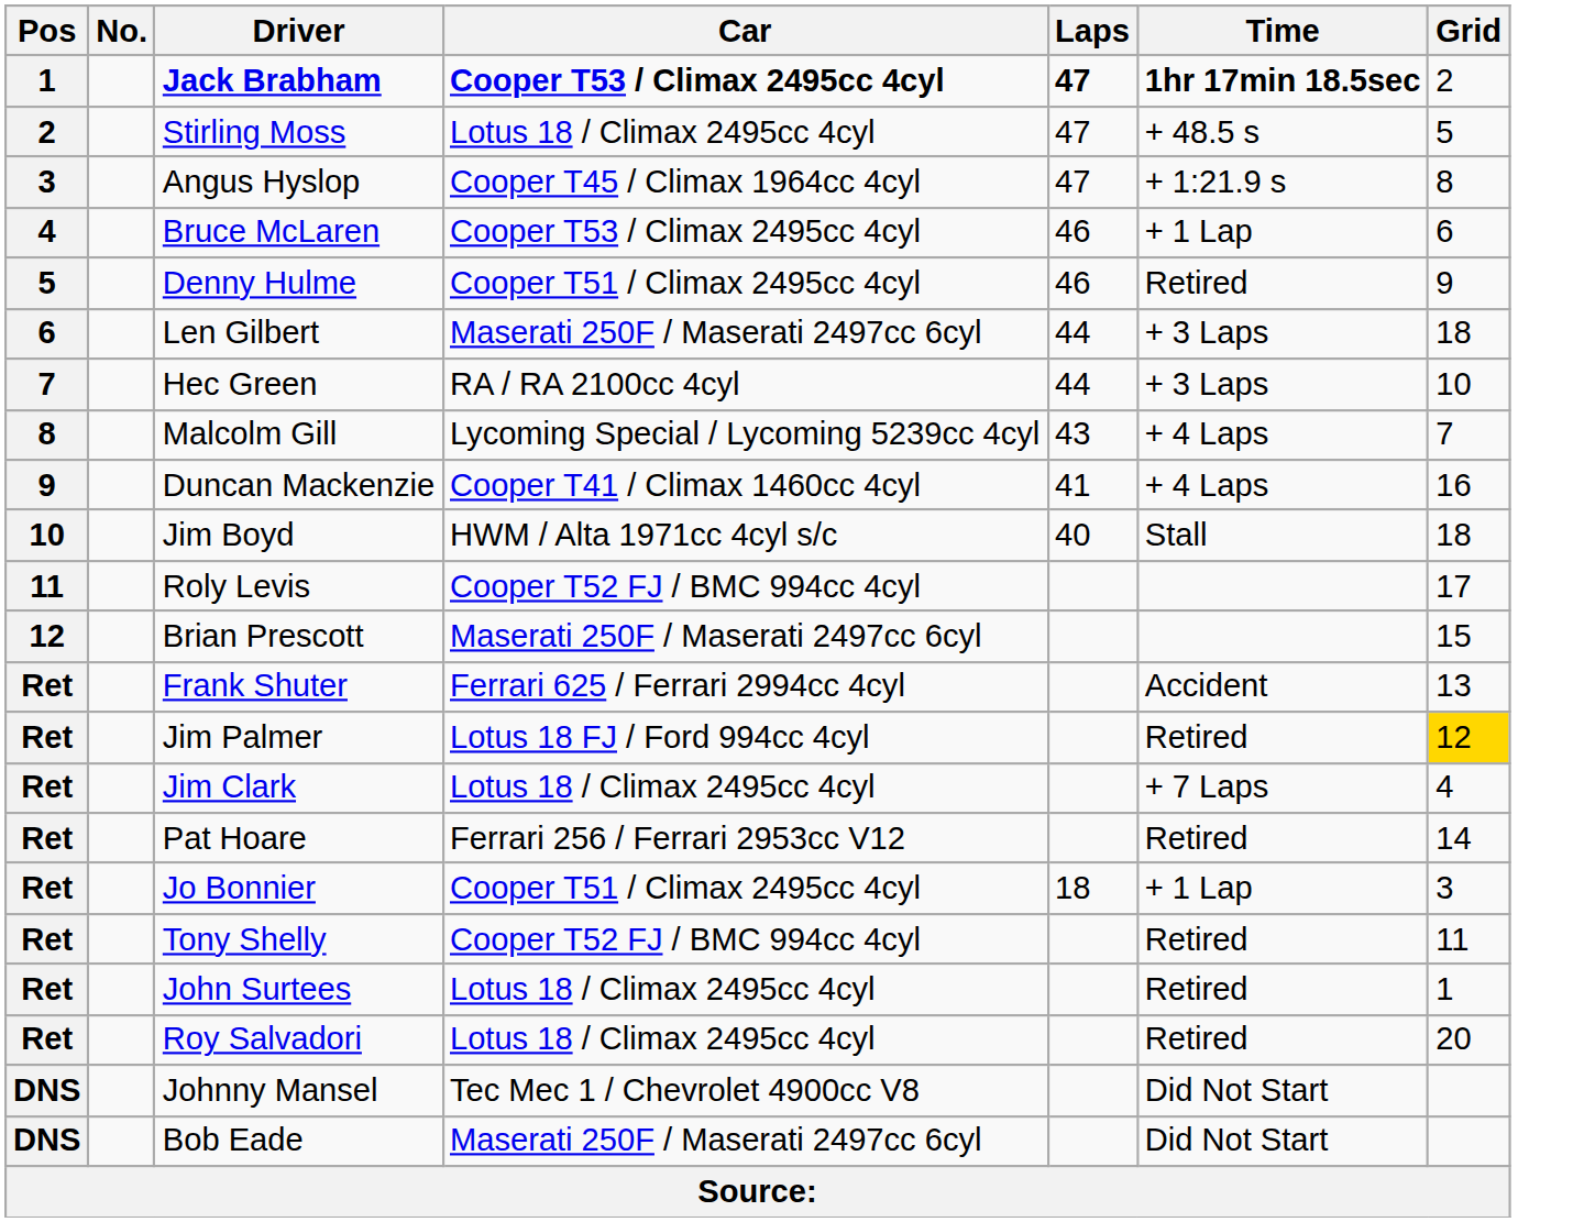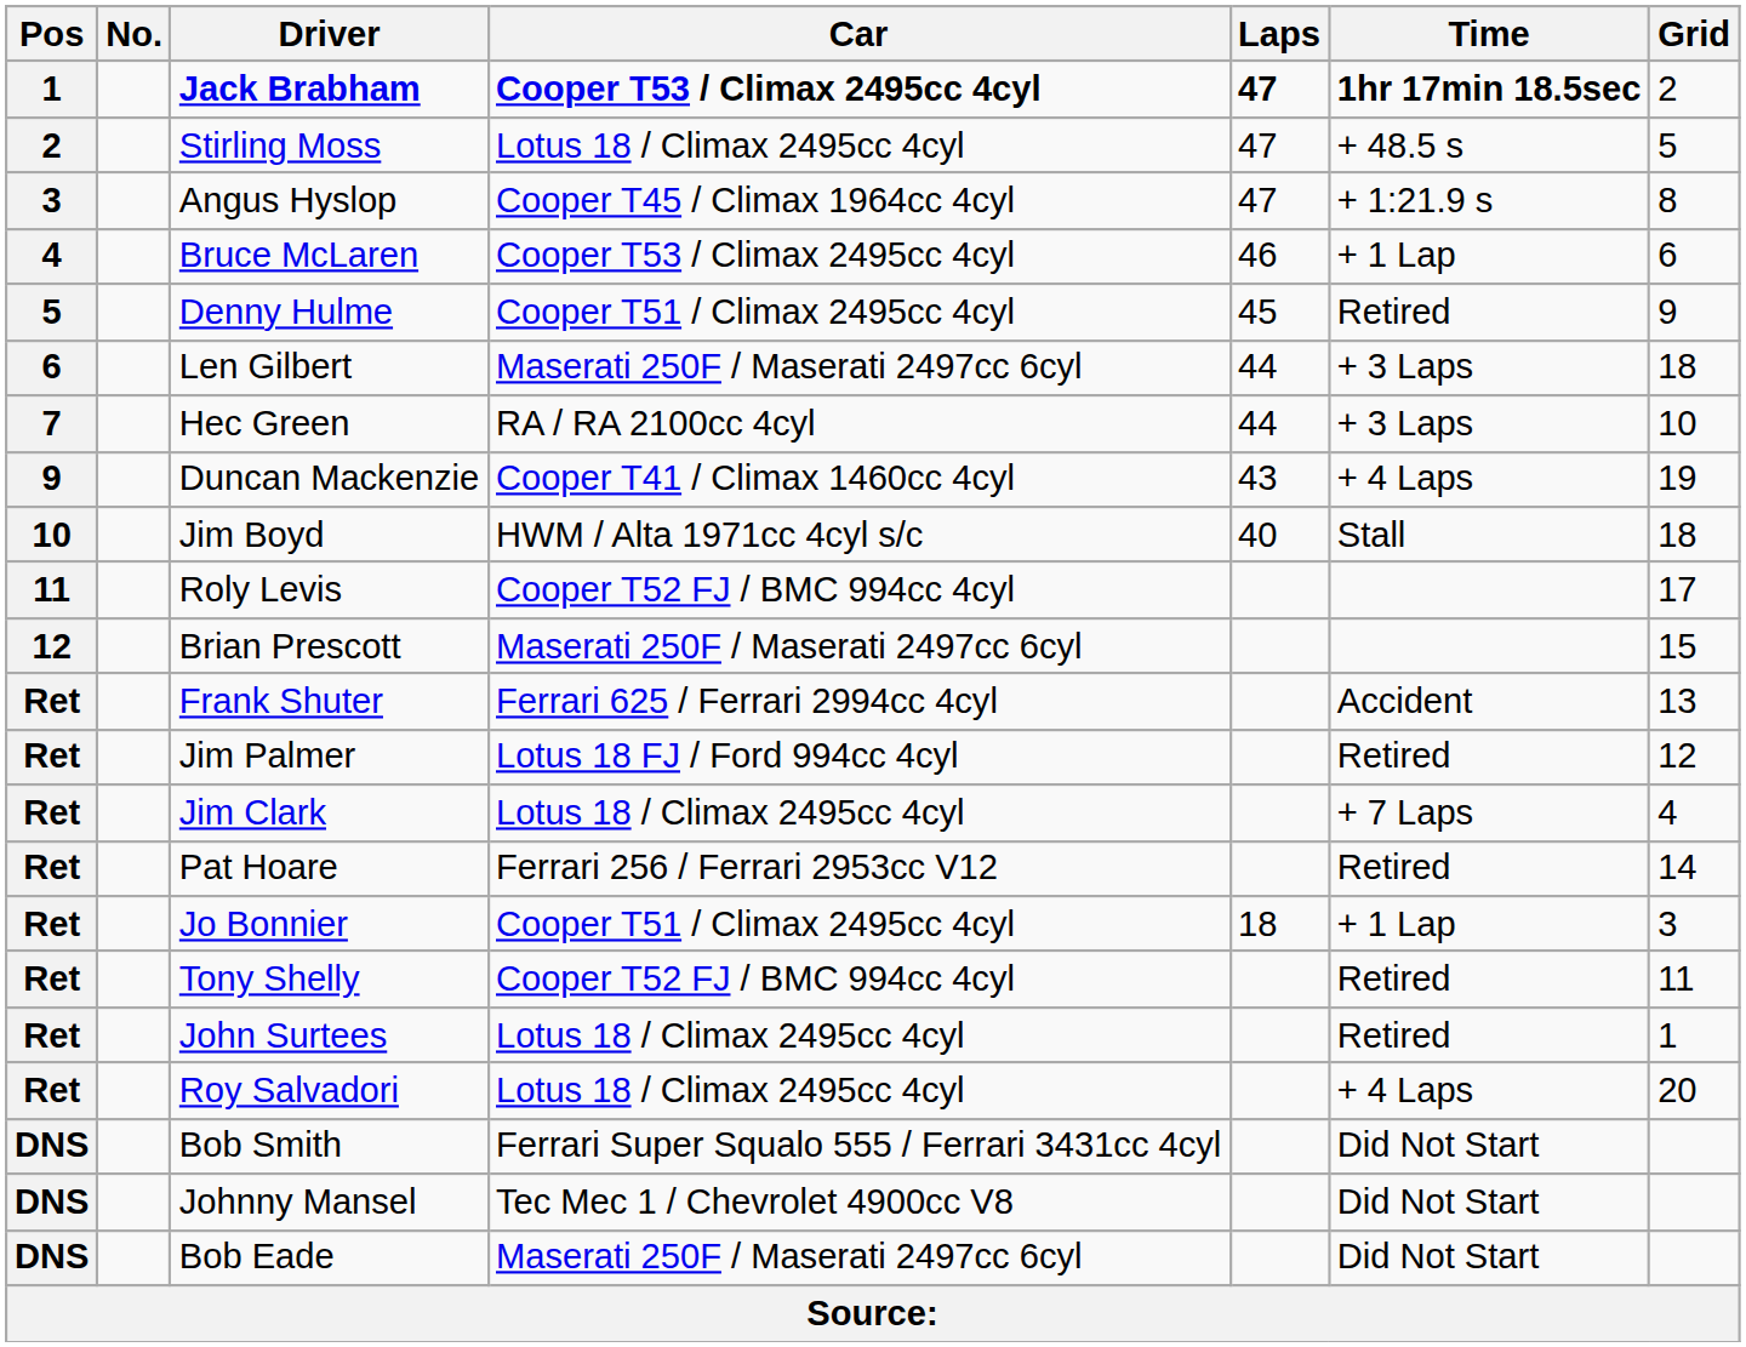 <table class="wikitable" style="font-size: 85%;">
 <tr>
 <th>Pos</th>
 <th>No.</th>
 <th>Driver</th>
 <th>Car</th>
 <th>Laps</th>
 <th>Time</th>
 <th>Grid</th>
 </tr>
 <tr>
 <th><strong>1</strong></th>
 <td></td>
 <td><strong> <a href='#'>Jack Brabham</a></strong></td>
 <td><strong><a href='#'>Cooper T53</a> / Climax 2495cc 4cyl</strong></td>
 <td><strong>47</strong></td>
 <td><strong>1hr 17min 18.5sec</strong></td>
 <td>2</td>
 </tr>
 <tr>
 <th>2</th>
 <td></td>
 <td> <a href='#'>Stirling Moss</a></td>
 <td><a href='#'>Lotus 18</a> / Climax 2495cc 4cyl</td>
 <td>47</td>
 <td>+ 48.5 s</td>
 <td>5</td>
 </tr>
 <tr>
 <th>3</th>
 <td></td>
 <td> Angus Hyslop</td>
 <td><a href='#'>Cooper T45</a> / Climax 1964cc 4cyl</td>
 <td>47</td>
 <td>+ 1:21.9 s</td>
 <td>8</td>
 </tr>
 <tr>
 <th>4</th>
 <td></td>
 <td> <a href='#'>Bruce McLaren</a></td>
 <td><a href='#'>Cooper T53</a> / Climax 2495cc 4cyl</td>
 <td>46</td>
 <td>+ 1 Lap</td>
 <td>6</td>
 </tr>
 <tr>
 <th>5</th>
 <td></td>
 <td> <a href='#'>Denny Hulme</a></td>
 <td><a href='#'>Cooper T51</a> / Climax 2495cc 4cyl</td>
-<td>46</td>
+<td>45</td>
 <td>Retired</td>
 <td>9</td>
 </tr>
 <tr>
 <th>6</th>
 <td></td>
 <td> Len Gilbert</td>
 <td><a href='#'>Maserati 250F</a> / Maserati 2497cc 6cyl</td>
 <td>44</td>
 <td>+ 3 Laps</td>
 <td>18</td>
 </tr>
 <tr>
 <th>7</th>
 <td></td>
 <td> Hec Green</td>
 <td>RA / RA 2100cc 4cyl</td>
 <td>44</td>
 <td>+ 3 Laps</td>
 <td>10</td>
 </tr>
 <tr>
-<th>8</th>
-<td></td>
-<td> Malcolm Gill</td>
-<td>Lycoming Special / Lycoming 5239cc 4cyl</td>
-<td>43</td>
-<td>+ 4 Laps</td>
-<td>7</td>
-</tr>
-<tr>
 <th>9</th>
 <td></td>
 <td> Duncan Mackenzie</td>
 <td><a href='#'>Cooper T41</a> / Climax 1460cc 4cyl</td>
-<td>41</td>
+<td>43</td>
 <td>+ 4 Laps</td>
-<td>16</td>
+<td>19</td>
 </tr>
 <tr>
 <th>10</th>
 <td></td>
 <td> Jim Boyd</td>
 <td>HWM / Alta 1971cc 4cyl s/c</td>
 <td>40</td>
 <td>Stall</td>
 <td>18</td>
 </tr>
 <tr>
 <th>11</th>
 <td></td>
 <td> Roly Levis</td>
 <td><a href='#'>Cooper T52 FJ</a> / BMC 994cc 4cyl</td>
 <td></td>
 <td></td>
 <td>17</td>
 </tr>
 <tr>
 <th>12</th>
 <td></td>
 <td> Brian Prescott</td>
 <td><a href='#'>Maserati 250F</a> / Maserati 2497cc 6cyl</td>
 <td></td>
 <td></td>
 <td>15</td>
 </tr>
 <tr>
 <th>Ret</th>
 <td></td>
 <td> <a href='#'>Frank Shuter</a></td>
 <td><a href='#'>Ferrari 625</a> / Ferrari 2994cc 4cyl</td>
 <td></td>
 <td>Accident</td>
 <td>13</td>
 </tr>
 <tr>
 <th>Ret</th>
 <td></td>
 <td> Jim Palmer</td>
 <td><a href='#'>Lotus 18 FJ</a> / Ford 994cc 4cyl</td>
 <td></td>
 <td>Retired</td>
-<td style="background: gold;">12</td>
+<td>12</td>
 </tr>
 <tr>
 <th>Ret</th>
 <td></td>
 <td> <a href='#'>Jim Clark</a></td>
 <td><a href='#'>Lotus 18</a> / Climax 2495cc 4cyl</td>
 <td></td>
 <td>+ 7 Laps</td>
 <td>4</td>
 </tr>
 <tr>
 <th>Ret</th>
 <td></td>
 <td> Pat Hoare</td>
 <td>Ferrari 256 / Ferrari 2953cc V12</td>
 <td></td>
 <td>Retired</td>
 <td>14</td>
 </tr>
 <tr>
 <th>Ret</th>
 <td></td>
 <td> <a href='#'>Jo Bonnier</a></td>
 <td><a href='#'>Cooper T51</a> / Climax 2495cc 4cyl</td>
 <td>18</td>
 <td>+ 1 Lap</td>
 <td>3</td>
 </tr>
 <tr>
 <th>Ret</th>
 <td></td>
 <td> <a href='#'>Tony Shelly</a></td>
 <td><a href='#'>Cooper T52 FJ</a> / BMC 994cc 4cyl</td>
 <td></td>
 <td>Retired</td>
 <td>11</td>
 </tr>
 <tr>
 <th>Ret</th>
 <td></td>
 <td> <a href='#'>John Surtees</a></td>
 <td><a href='#'>Lotus 18</a> / Climax 2495cc 4cyl</td>
 <td></td>
 <td>Retired</td>
 <td>1</td>
 </tr>
 <tr>
 <th>Ret</th>
 <td></td>
 <td> <a href='#'>Roy Salvadori</a></td>
 <td><a href='#'>Lotus 18</a> / Climax 2495cc 4cyl</td>
 <td></td>
-<td>Retired</td>
+<td>+ 4 Laps</td>
 <td>20</td>
+</tr>
+<tr>
+<th>DNS</th>
+<td></td>
+<td> Bob Smith</td>
+<td>Ferrari Super Squalo 555 / Ferrari 3431cc 4cyl</td>
+<td></td>
+<td>Did Not Start</td>
+<td></td>
 </tr>
 <tr>
 <th>DNS</th>
 <td></td>
 <td> Johnny Mansel</td>
 <td>Tec Mec 1 / Chevrolet 4900cc V8</td>
 <td></td>
 <td>Did Not Start</td>
 <td></td>
 </tr>
 <tr>
 <th>DNS</th>
 <td></td>
 <td> Bob Eade</td>
 <td><a href='#'>Maserati 250F</a> / Maserati 2497cc 6cyl</td>
 <td></td>
 <td>Did Not Start</td>
 <td></td>
 </tr>
 <tr>
 <th colspan=7>Source:</th>
 </tr>
 <tr>
 </tr>
 </table>
